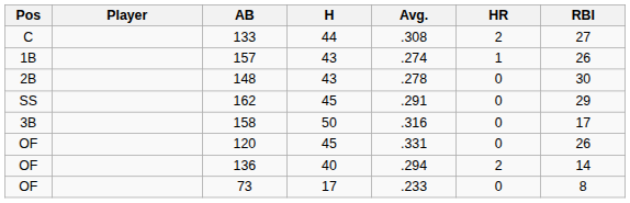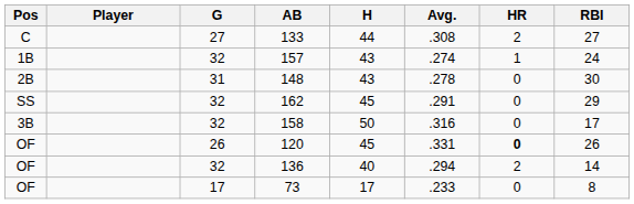 <table class="wikitable sortable">
 <tr>
 <th bgcolor="#DDDDFF" width="5%">Pos</th>
 <th bgcolor="#DDDDFF" width="16%">Player</th>
+<th bgcolor="#DDDDFF" width="9%">G</th>
 <th bgcolor="#DDDDFF" width="9%">AB</th>
 <th bgcolor="#DDDDFF" width="9%">H</th>
 <th bgcolor="#DDDDFF" width="9%">Avg.</th>
 <th bgcolor="#DDDDFF" width="9%">HR</th>
 <th bgcolor="#DDDDFF" width="9%">RBI</th>
 </tr>
 <tr align="center">
 <td>C</td>
 <td></td>
+<td>27</td>
 <td>133</td>
 <td>44</td>
 <td>.308</td>
 <td>2</td>
 <td>27</td>
 </tr>
 <tr align="center">
 <td>1B</td>
 <td></td>
+<td>32</td>
 <td>157</td>
 <td>43</td>
 <td>.274</td>
 <td>1</td>
-<td>26</td>
+<td>24</td>
 </tr>
 <tr align="center">
 <td>2B</td>
 <td></td>
+<td>31</td>
 <td>148</td>
 <td>43</td>
 <td>.278</td>
 <td>0</td>
 <td>30</td>
 </tr>
 <tr align="center">
 <td>SS</td>
 <td></td>
+<td>32</td>
 <td>162</td>
 <td>45</td>
 <td>.291</td>
 <td>0</td>
 <td>29</td>
 </tr>
 <tr align="center">
 <td>3B</td>
 <td></td>
+<td>32</td>
 <td>158</td>
 <td>50</td>
 <td>.316</td>
 <td>0</td>
 <td>17</td>
 </tr>
 <tr align="center">
 <td>OF</td>
 <td></td>
+<td>26</td>
 <td>120</td>
 <td>45</td>
 <td>.331</td>
-<td>0</td>
+<td><strong>0</strong></td>
 <td>26</td>
 </tr>
 <tr align="center">
 <td>OF</td>
 <td></td>
+<td>32</td>
 <td>136</td>
 <td>40</td>
 <td>.294</td>
 <td>2</td>
 <td>14</td>
 </tr>
 <tr align="center">
 <td>OF</td>
 <td></td>
+<td>17</td>
 <td>73</td>
 <td>17</td>
 <td>.233</td>
 <td>0</td>
 <td>8</td>
 </tr>
 </table>
